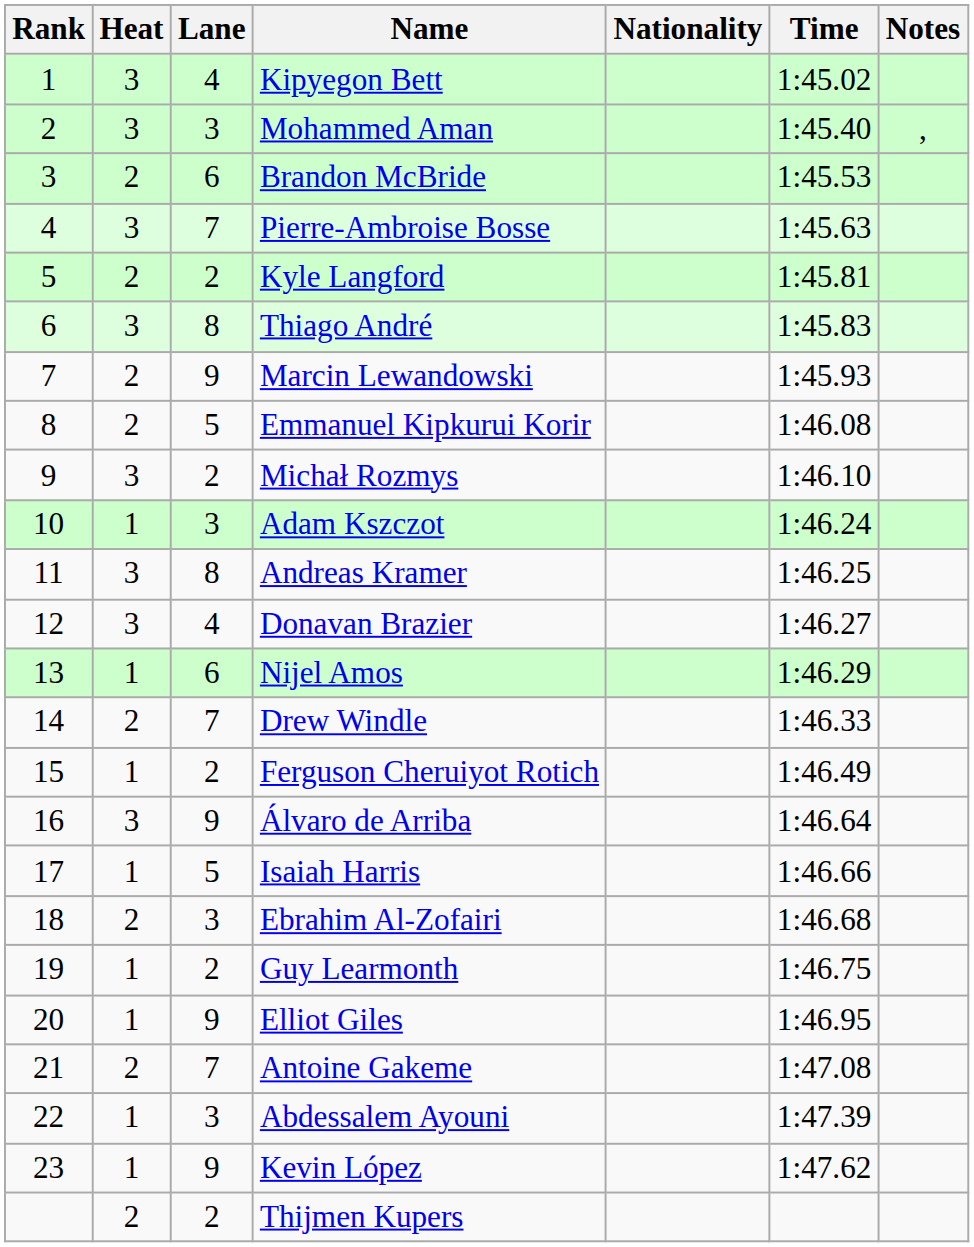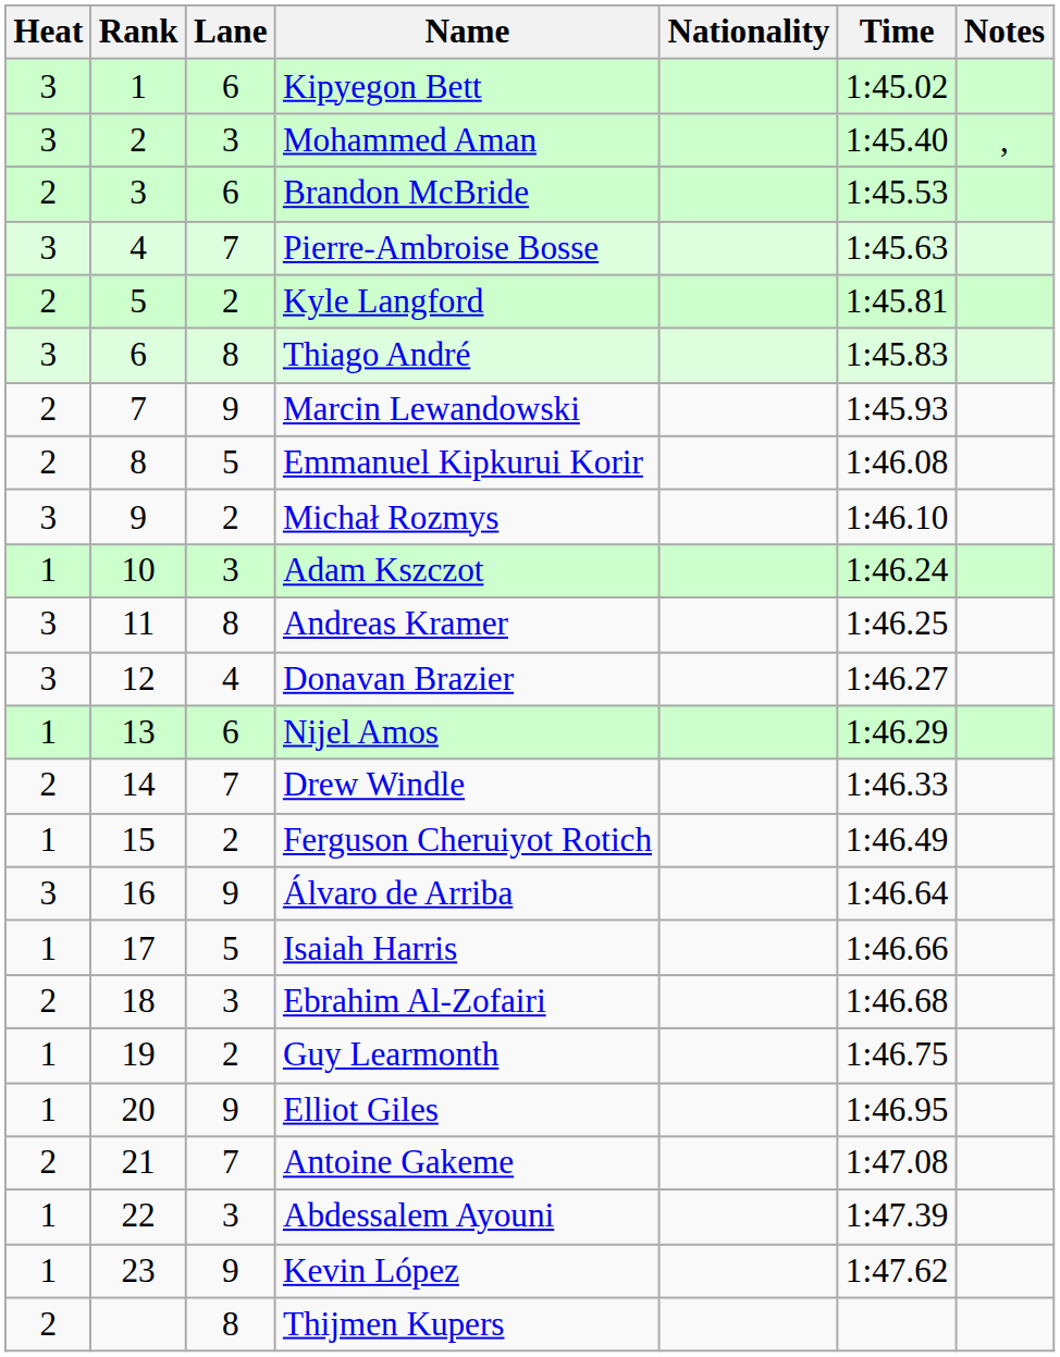 <table class="wikitable sortable" style="text-align:center">
 <tr>
+<th>Heat</th>
 <th>Rank</th>
-<th>Heat</th>
 <th>Lane</th>
 <th>Name</th>
 <th>Nationality</th>
 <th>Time</th>
 <th>Notes</th>
 </tr>
 <tr bgcolor=ccffcc>
+<td>3</td>
 <td>1</td>
-<td>3</td>
-<td>4</td>
+<td>6</td>
 <td align=left><a href='#'>Kipyegon Bett</a></td>
 <td align=left></td>
 <td>1:45.02</td>
 <td></td>
 </tr>
 <tr bgcolor=ccffcc>
+<td>3</td>
 <td>2</td>
-<td>3</td>
 <td>3</td>
 <td align=left><a href='#'>Mohammed Aman</a></td>
 <td align=left></td>
 <td>1:45.40</td>
 <td>, </td>
 </tr>
 <tr bgcolor=ccffcc>
+<td>2</td>
 <td>3</td>
-<td>2</td>
 <td>6</td>
 <td align=left><a href='#'>Brandon McBride</a></td>
 <td align=left></td>
 <td>1:45.53</td>
 <td></td>
 </tr>
 <tr bgcolor=ddffdd>
+<td>3</td>
 <td>4</td>
-<td>3</td>
 <td>7</td>
 <td align=left><a href='#'>Pierre-Ambroise Bosse</a></td>
 <td align=left></td>
 <td>1:45.63</td>
 <td></td>
 </tr>
 <tr bgcolor=ccffcc>
+<td>2</td>
 <td>5</td>
-<td>2</td>
 <td>2</td>
 <td align=left><a href='#'>Kyle Langford</a></td>
 <td align=left></td>
 <td>1:45.81</td>
 <td></td>
 </tr>
 <tr bgcolor=ddffdd>
+<td>3</td>
 <td>6</td>
-<td>3</td>
 <td>8</td>
 <td align=left><a href='#'>Thiago André</a></td>
 <td align=left></td>
 <td>1:45.83</td>
 <td></td>
 </tr>
 <tr>
+<td>2</td>
 <td>7</td>
-<td>2</td>
 <td>9</td>
 <td align=left><a href='#'>Marcin Lewandowski</a></td>
 <td align=left></td>
 <td>1:45.93</td>
 <td></td>
 </tr>
 <tr>
+<td>2</td>
 <td>8</td>
-<td>2</td>
 <td>5</td>
 <td align=left><a href='#'>Emmanuel Kipkurui Korir</a></td>
 <td align=left></td>
 <td>1:46.08</td>
 <td></td>
 </tr>
 <tr>
+<td>3</td>
 <td>9</td>
-<td>3</td>
 <td>2</td>
 <td align=left><a href='#'>Michał Rozmys</a></td>
 <td align=left></td>
 <td>1:46.10</td>
 <td></td>
 </tr>
 <tr bgcolor=ccffcc>
+<td>1</td>
 <td>10</td>
-<td>1</td>
 <td>3</td>
 <td align=left><a href='#'>Adam Kszczot</a></td>
 <td align=left></td>
 <td>1:46.24</td>
 <td></td>
 </tr>
 <tr>
+<td>3</td>
 <td>11</td>
-<td>3</td>
 <td>8</td>
 <td align=left><a href='#'>Andreas Kramer</a></td>
 <td align=left></td>
 <td>1:46.25</td>
 <td></td>
 </tr>
 <tr>
+<td>3</td>
 <td>12</td>
-<td>3</td>
 <td>4</td>
 <td align=left><a href='#'>Donavan Brazier</a></td>
 <td align=left></td>
 <td>1:46.27</td>
 <td></td>
 </tr>
 <tr bgcolor=ccffcc>
+<td>1</td>
 <td>13</td>
-<td>1</td>
 <td>6</td>
 <td align=left><a href='#'>Nijel Amos</a></td>
 <td align=left></td>
 <td>1:46.29</td>
 <td></td>
 </tr>
 <tr>
+<td>2</td>
 <td>14</td>
-<td>2</td>
 <td>7</td>
 <td align=left><a href='#'>Drew Windle</a></td>
 <td align=left></td>
 <td>1:46.33</td>
 <td></td>
 </tr>
 <tr>
+<td>1</td>
 <td>15</td>
-<td>1</td>
 <td>2</td>
 <td align=left><a href='#'>Ferguson Cheruiyot Rotich</a></td>
 <td align=left></td>
 <td>1:46.49</td>
 <td></td>
 </tr>
 <tr>
+<td>3</td>
 <td>16</td>
-<td>3</td>
 <td>9</td>
 <td align=left><a href='#'>Álvaro de Arriba</a></td>
 <td align=left></td>
 <td>1:46.64</td>
 <td></td>
 </tr>
 <tr>
+<td>1</td>
 <td>17</td>
-<td>1</td>
 <td>5</td>
 <td align=left><a href='#'>Isaiah Harris</a></td>
 <td align=left></td>
 <td>1:46.66</td>
 <td></td>
 </tr>
 <tr>
+<td>2</td>
 <td>18</td>
-<td>2</td>
 <td>3</td>
 <td align=left><a href='#'>Ebrahim Al-Zofairi</a></td>
 <td align=left></td>
 <td>1:46.68</td>
 <td></td>
 </tr>
 <tr>
+<td>1</td>
 <td>19</td>
-<td>1</td>
 <td>2</td>
 <td align=left><a href='#'>Guy Learmonth</a></td>
 <td align=left></td>
 <td>1:46.75</td>
 <td></td>
 </tr>
 <tr>
+<td>1</td>
 <td>20</td>
-<td>1</td>
 <td>9</td>
 <td align=left><a href='#'>Elliot Giles</a></td>
 <td align=left></td>
 <td>1:46.95</td>
 <td></td>
 </tr>
 <tr>
+<td>2</td>
 <td>21</td>
-<td>2</td>
 <td>7</td>
 <td align=left><a href='#'>Antoine Gakeme</a></td>
 <td align=left></td>
 <td>1:47.08</td>
 <td></td>
 </tr>
 <tr>
+<td>1</td>
 <td>22</td>
-<td>1</td>
 <td>3</td>
 <td align=left><a href='#'>Abdessalem Ayouni</a></td>
 <td align=left></td>
 <td>1:47.39</td>
 <td></td>
 </tr>
 <tr>
+<td>1</td>
 <td>23</td>
-<td>1</td>
 <td>9</td>
 <td align=left><a href='#'>Kevin López</a></td>
 <td align=left></td>
 <td>1:47.62</td>
 <td></td>
 </tr>
 <tr>
+<td>2</td>
 <td></td>
-<td>2</td>
-<td>2</td>
+<td>8</td>
 <td align=left><a href='#'>Thijmen Kupers</a></td>
 <td align=left></td>
 <td></td>
 <td></td>
 </tr>
 </table>
